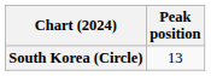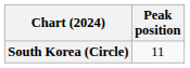 <table class="wikitable plainrowheaders" style="text-align:center">
 <tr>
 <th scope="col">Chart (2024)</th>
 <th scope="col">Peak<br>position</th>
 </tr>
 <tr>
 <th scope="row">South Korea (Circle)</th>
-<td>13</td>
+<td>11</td>
 </tr>
 </table>
